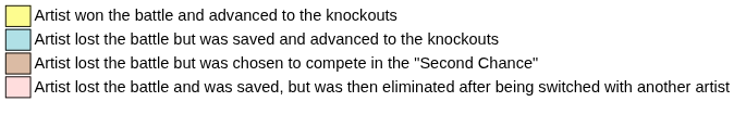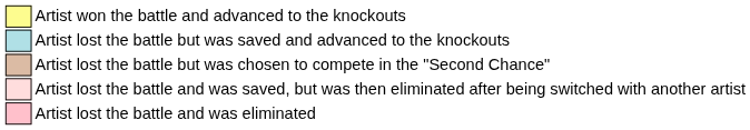 <table class="toccolours" style="font-size:100%">
 <tr>
 <td style="background:#fdfc8f; border: 1px solid black">     </td>
 <td>Artist won the battle and advanced to the knockouts</td>
 </tr>
 <tr>
 <td style="background:#B0E0E6; border: 1px solid black">     </td>
 <td>Artist lost the battle but was saved and advanced to the knockouts</td>
 </tr>
 <tr>
 <td style="background:#dbbba4; border: 1px solid black">     </td>
 <td>Artist lost the battle but was chosen to compete in the "Second Chance"</td>
 </tr>
 <tr>
 <td style="background:#ffdddd; border: 1px solid black">     </td>
 <td>Artist lost the battle and was saved, but was then eliminated after being switched with another artist</td>
 </tr>
+<tr>
+<td style="background: pink; border: 1px solid black">     </td>
+<td>Artist lost the battle and was eliminated</td>
+</tr>
 </table>
